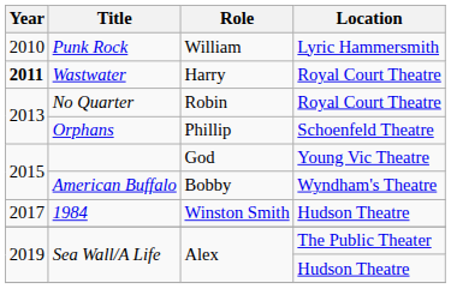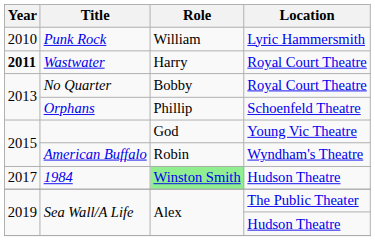 <table class="wikitable sortable">
 <tr>
 <th>Year</th>
 <th>Title</th>
 <th>Role</th>
 <th class="unsortable">Location</th>
 </tr>
 <tr>
 <td>2010</td>
 <td><em><a href='#'>Punk Rock</a></em></td>
 <td>William</td>
 <td><a href='#'>Lyric Hammersmith</a></td>
 </tr>
 <tr>
 <td><strong>2011</strong></td>
 <td><em><a href='#'>Wastwater</a></em></td>
 <td>Harry</td>
 <td><a href='#'>Royal Court Theatre</a></td>
 </tr>
 <tr>
 <td rowspan="2">2013</td>
 <td><em>No Quarter</em></td>
-<td>Robin</td>
+<td>Bobby</td>
 <td><a href='#'>Royal Court Theatre</a></td>
 </tr>
 <tr>
 <td><em><a href='#'>Orphans</a></em></td>
 <td>Phillip</td>
 <td><a href='#'>Schoenfeld Theatre</a></td>
 </tr>
 <tr>
 <td rowspan="2">2015</td>
 <td><em></em></td>
 <td>God</td>
 <td><a href='#'>Young Vic Theatre</a></td>
 </tr>
 <tr>
 <td><em><a href='#'>American Buffalo</a></em></td>
-<td>Bobby</td>
+<td>Robin</td>
 <td><a href='#'>Wyndham's Theatre</a></td>
 </tr>
 <tr>
 <td>2017</td>
 <td><em><a href='#'>1984</a></em></td>
-<td><a href='#'>Winston Smith</a></td>
+<td style="background: lightgreen;"><a href='#'>Winston Smith</a></td>
 <td><a href='#'>Hudson Theatre</a></td>
 </tr>
 <tr>
 </tr>
 <tr>
 <td rowspan="2" scope="row">2019</td>
 <td rowspan="2"><em>Sea Wall/A Life</em></td>
 <td rowspan="2">Alex</td>
 <td><a href='#'>The Public Theater</a></td>
 </tr>
 <tr>
 <td><a href='#'>Hudson Theatre</a></td>
 </tr>
 <tr>
 </tr>
 </table>
